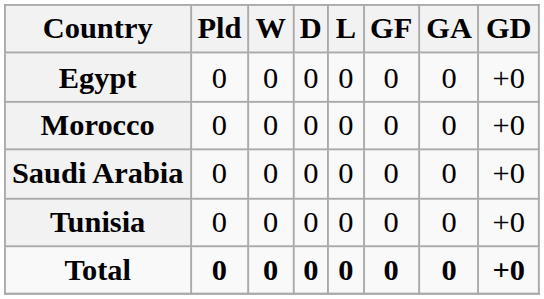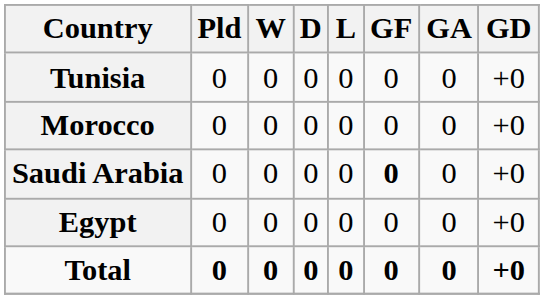 <table class="wikitable plainrowheaders sortable" style="text-align:center">
 <tr>
 <th scope=col>Country</th>
 <th scope=col>Pld</th>
 <th scope=col>W</th>
 <th scope=col>D</th>
 <th scope=col>L</th>
 <th scope=col>GF</th>
 <th scope=col>GA</th>
 <th scope=col>GD</th>
 </tr>
 <tr>
-<th scope=row> Egypt</th>
+<th scope=row> Tunisia</th>
 <td>0</td>
 <td>0</td>
 <td>0</td>
 <td>0</td>
 <td>0</td>
 <td>0</td>
 <td>+0</td>
 </tr>
 <tr>
 <th scope=row> Morocco</th>
 <td>0</td>
 <td>0</td>
 <td>0</td>
 <td>0</td>
 <td>0</td>
 <td>0</td>
 <td>+0</td>
 </tr>
 <tr>
 <th scope=row> Saudi Arabia</th>
 <td>0</td>
 <td>0</td>
 <td>0</td>
 <td>0</td>
-<td>0</td>
+<td><strong>0</strong></td>
 <td>0</td>
 <td>+0</td>
 </tr>
 <tr>
-<th scope=row> Tunisia</th>
+<th scope=row> Egypt</th>
 <td>0</td>
 <td>0</td>
 <td>0</td>
 <td>0</td>
 <td>0</td>
 <td>0</td>
 <td>+0</td>
 </tr>
 <tr>
 <td align-"center"><strong>Total</strong></td>
 <td><strong>0</strong></td>
 <td><strong>0</strong></td>
 <td><strong>0</strong></td>
 <td><strong>0</strong></td>
 <td><strong>0</strong></td>
 <td><strong>0</strong></td>
 <td><strong>+0</strong></td>
 </tr>
 <tr>
 </tr>
 </table>
